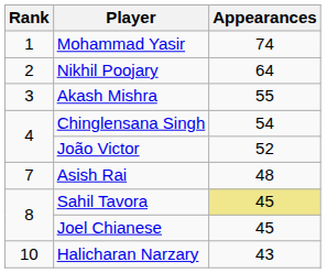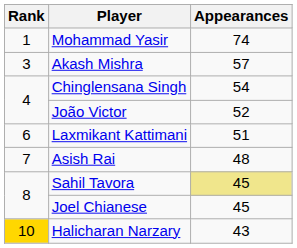 <table class="wikitable">
 <tr>
 <th scope="col">Rank</th>
 <th scope="col">Player</th>
 <th scope="col">Appearances</th>
 </tr>
 <tr>
 <td align=center>1</td>
 <td> <a href='#'>Mohammad Yasir</a></td>
 <td align=center>74</td>
 </tr>
 <tr>
-<td align=center>2</td>
-<td> <a href='#'>Nikhil Poojary</a></td>
-<td align=center>64</td>
-</tr>
-<tr>
 <td align=center>3</td>
 <td> <a href='#'>Akash Mishra</a></td>
-<td align=center>55</td>
+<td align=center>57</td>
 </tr>
 <tr>
 <td rowspan=2 align=center>4</td>
 <td> <a href='#'>Chinglensana Singh</a></td>
 <td align=center>54</td>
 </tr>
 <tr>
 <td> <a href='#'>João Victor</a></td>
 <td align=center>52</td>
+</tr>
+<tr>
+<td align=center>6</td>
+<td> <a href='#'>Laxmikant Kattimani</a></td>
+<td align=center>51</td>
 </tr>
 <tr>
 <td align=center>7</td>
 <td> <a href='#'>Asish Rai</a></td>
 <td align=center>48</td>
 </tr>
 <tr>
 <td rowspan=2 align=center>8</td>
 <td> <a href='#'>Sahil Tavora</a></td>
 <td align=center style="background: khaki;">45</td>
 </tr>
 <tr>
 <td> <a href='#'>Joel Chianese</a></td>
 <td align=center>45</td>
 </tr>
 <tr>
-<td align=center>10</td>
+<td align=center style="background: gold;">10</td>
 <td> <a href='#'>Halicharan Narzary</a></td>
 <td align=center>43</td>
 </tr>
 </table>
